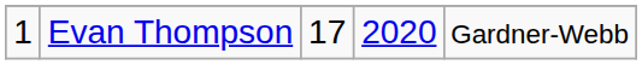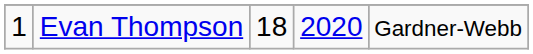 <table class="wikitable">
 <tr>
 </tr>
 <tr>
 <td>1</td>
 <td><a href='#'>Evan Thompson</a></td>
-<td>17</td>
+<td>18</td>
 <td><a href='#'>2020</a></td>
 <td style="font-size:80%;">Gardner-Webb</td>
 </tr>
 </table>
